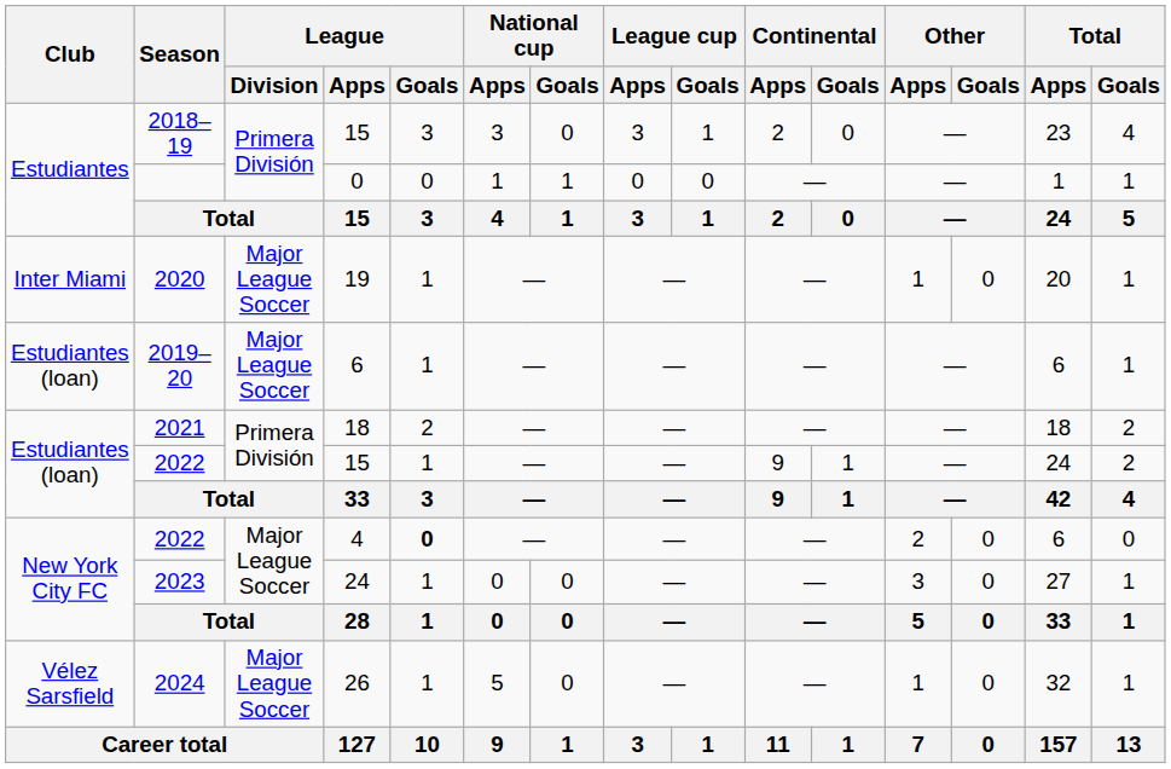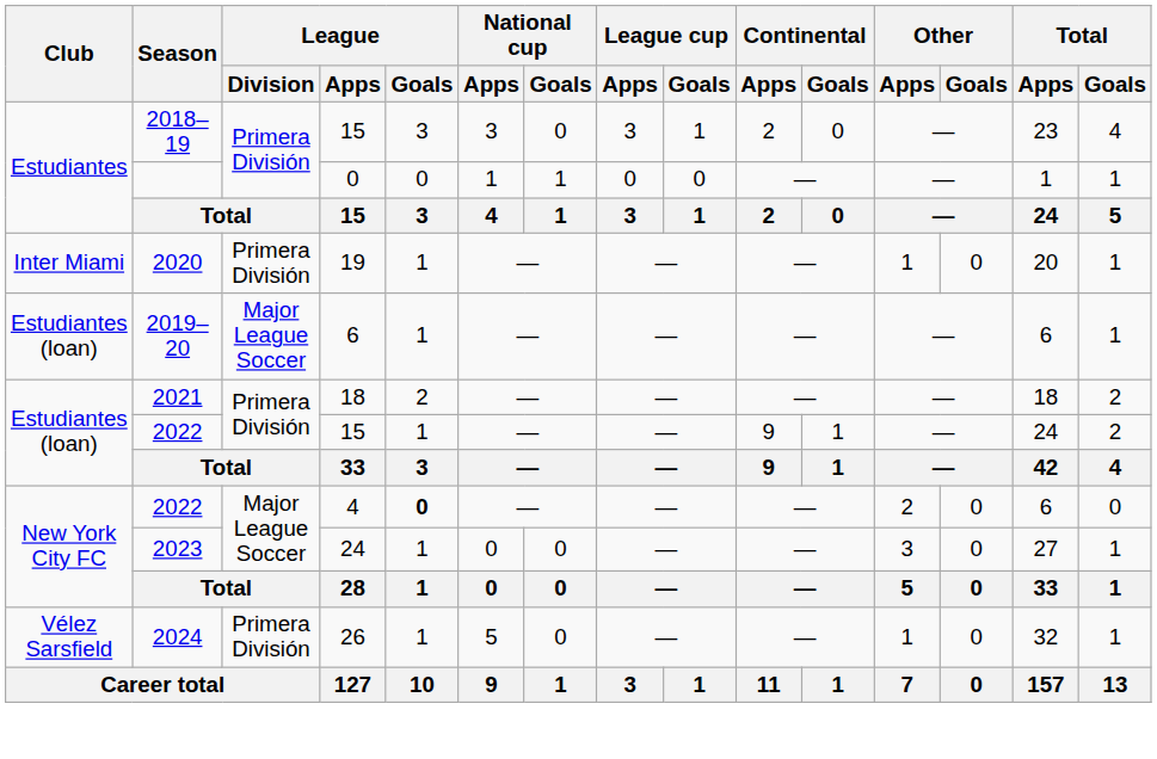 <table class="wikitable" style="text-align:center">
 <tr>
 <th rowspan="2">Club</th>
 <th rowspan="2">Season</th>
 <th colspan="3">League</th>
 <th colspan="2">National cup</th>
 <th colspan="2">League cup</th>
 <th colspan="2">Continental</th>
 <th colspan="2">Other</th>
 <th colspan="2">Total</th>
 </tr>
 <tr>
 <th>Division</th>
 <th>Apps</th>
 <th>Goals</th>
 <th>Apps</th>
 <th>Goals</th>
 <th>Apps</th>
 <th>Goals</th>
 <th>Apps</th>
 <th>Goals</th>
 <th>Apps</th>
 <th>Goals</th>
 <th>Apps</th>
 <th>Goals</th>
 </tr>
 <tr>
 <td rowspan="3"><a href='#'>Estudiantes</a></td>
 <td><a href='#'>2018–19</a></td>
 <td rowspan="2"><a href='#'>Primera División</a></td>
 <td>15</td>
 <td>3</td>
 <td>3</td>
 <td>0</td>
 <td>3</td>
 <td>1</td>
 <td>2</td>
 <td>0</td>
 <td colspan="2">—</td>
 <td>23</td>
 <td>4</td>
 </tr>
 <tr>
 <td></td>
 <td>0</td>
 <td>0</td>
 <td>1</td>
 <td>1</td>
 <td>0</td>
 <td>0</td>
 <td colspan="2">—</td>
 <td colspan="2">—</td>
 <td>1</td>
 <td>1</td>
 </tr>
 <tr>
 <th colspan="2">Total</th>
 <th>15</th>
 <th>3</th>
 <th>4</th>
 <th>1</th>
 <th>3</th>
 <th>1</th>
 <th>2</th>
 <th>0</th>
 <th colspan="2">—</th>
 <th>24</th>
 <th>5</th>
 </tr>
 <tr>
 <td><a href='#'>Inter Miami</a></td>
 <td><a href='#'>2020</a></td>
-<td><a href='#'>Major League Soccer</a></td>
+<td>Primera División</td>
 <td>19</td>
 <td>1</td>
 <td colspan="2">—</td>
 <td colspan="2">—</td>
 <td colspan="2">—</td>
 <td>1</td>
 <td>0</td>
 <td>20</td>
 <td>1</td>
 </tr>
 <tr>
 <td><a href='#'>Estudiantes</a> (loan)</td>
 <td><a href='#'>2019–20</a></td>
 <td><a href='#'>Major League Soccer</a></td>
 <td>6</td>
 <td>1</td>
 <td colspan="2">—</td>
 <td colspan="2">—</td>
 <td colspan="2">—</td>
 <td colspan="2">—</td>
 <td>6</td>
 <td>1</td>
 </tr>
 <tr>
 <td rowspan="3"><a href='#'>Estudiantes</a> (loan)</td>
 <td><a href='#'>2021</a></td>
 <td rowspan="2">Primera División</td>
 <td>18</td>
 <td>2</td>
 <td colspan="2">—</td>
 <td colspan="2">—</td>
 <td colspan="2">—</td>
 <td colspan="2">—</td>
 <td>18</td>
 <td>2</td>
 </tr>
 <tr>
 <td><a href='#'>2022</a></td>
 <td>15</td>
 <td>1</td>
 <td colspan="2">—</td>
 <td colspan="2">—</td>
 <td>9</td>
 <td>1</td>
 <td colspan="2">—</td>
 <td>24</td>
 <td>2</td>
 </tr>
 <tr>
 <th colspan="2">Total</th>
 <th>33</th>
 <th>3</th>
 <th colspan="2">—</th>
 <th colspan="2">—</th>
 <th>9</th>
 <th>1</th>
 <th colspan="2">—</th>
 <th>42</th>
 <th>4</th>
 </tr>
 <tr>
 <td rowspan="3"><a href='#'>New York City FC</a></td>
 <td><a href='#'>2022</a></td>
 <td rowspan="2">Major League Soccer</td>
 <td>4</td>
 <td><strong>0</strong></td>
 <td colspan="2">—</td>
 <td colspan="2">—</td>
 <td colspan="2">—</td>
 <td>2</td>
 <td>0</td>
 <td>6</td>
 <td>0</td>
 </tr>
 <tr>
 <td><a href='#'>2023</a></td>
 <td>24</td>
 <td>1</td>
 <td>0</td>
 <td>0</td>
 <td colspan="2">—</td>
 <td colspan="2">—</td>
 <td>3</td>
 <td>0</td>
 <td>27</td>
 <td>1</td>
 </tr>
 <tr>
 <th colspan="2">Total</th>
 <th>28</th>
 <th>1</th>
 <th>0</th>
 <th>0</th>
 <th colspan="2">—</th>
 <th colspan="2">—</th>
 <th>5</th>
 <th>0</th>
 <th>33</th>
 <th>1</th>
 </tr>
 <tr>
 <td><a href='#'>Vélez Sarsfield</a></td>
 <td><a href='#'>2024</a></td>
-<td><a href='#'>Major League Soccer</a></td>
+<td>Primera División</td>
 <td>26</td>
 <td>1</td>
 <td>5</td>
 <td>0</td>
 <td colspan="2">—</td>
 <td colspan="2">—</td>
 <td>1</td>
 <td>0</td>
 <td>32</td>
 <td>1</td>
 </tr>
 <tr>
 <th colspan="3">Career total</th>
 <th>127</th>
 <th>10</th>
 <th>9</th>
 <th>1</th>
 <th>3</th>
 <th>1</th>
 <th>11</th>
 <th>1</th>
 <th>7</th>
 <th>0</th>
 <th>157</th>
 <th>13</th>
 </tr>
 </table>
